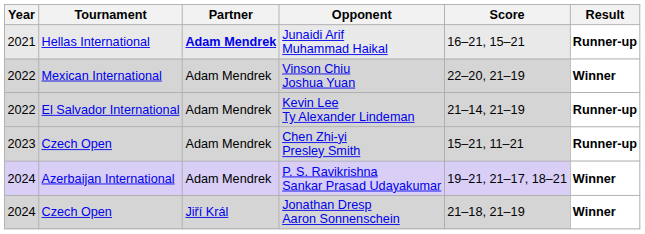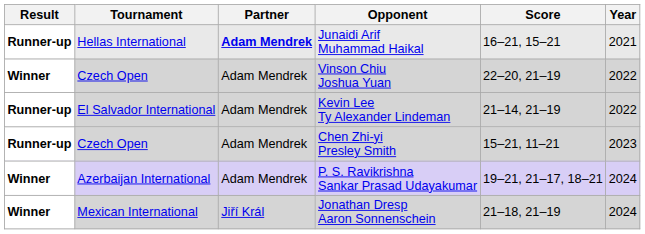 <table class="sortable wikitable" style="font-size: 90%;">
 <tr>
-<th>Year</th>
+<th>Result</th>
 <th>Tournament</th>
 <th>Partner</th>
 <th>Opponent</th>
 <th>Score</th>
-<th>Result</th>
+<th>Year</th>
 </tr>
 <tr style="background:#E9E9E9">
-<td align="center">2021</td>
+<td style="text-align:left; background:white"> <strong>Runner-up</strong></td>
 <td align="left"><a href='#'>Hellas International</a></td>
 <td align="left"><strong> <a href='#'>Adam Mendrek</a></strong></td>
 <td align="left"> <a href='#'>Junaidi Arif</a><br> <a href='#'>Muhammad Haikal</a></td>
 <td align="left">16–21, 15–21</td>
-<td style="text-align:left; background:white"> <strong>Runner-up</strong></td>
+<td align="center">2021</td>
 </tr>
 <tr style="background:#D5D5D5">
-<td align="center">2022</td>
-<td align="left"><a href='#'>Mexican International</a></td>
+<td style="text-align:left; background:white"> <strong>Winner</strong></td>
+<td align="left"><a href='#'>Czech Open</a></td>
 <td align="left"> Adam Mendrek</td>
 <td align="left"> <a href='#'>Vinson Chiu</a><br> <a href='#'>Joshua Yuan</a></td>
 <td align="left">22–20, 21–19</td>
-<td style="text-align:left; background:white"> <strong>Winner</strong></td>
+<td align="center">2022</td>
 </tr>
 <tr style="background:#D5D5D5">
-<td align="center">2022</td>
+<td style="text-align:left; background:white"> <strong>Runner-up</strong></td>
 <td align="left"><a href='#'>El Salvador International</a></td>
 <td align="left"> Adam Mendrek</td>
 <td align="left"> <a href='#'>Kevin Lee</a><br> <a href='#'>Ty Alexander Lindeman</a></td>
 <td align="left">21–14, 21–19</td>
-<td style="text-align:left; background:white"> <strong>Runner-up</strong></td>
+<td align="center">2022</td>
 </tr>
 <tr style="background:#D5D5D5">
-<td align="center">2023</td>
+<td style="text-align:left; background:white"> <strong>Runner-up</strong></td>
 <td align="left"><a href='#'>Czech Open</a></td>
 <td align="left"> Adam Mendrek</td>
 <td align="left"> <a href='#'>Chen Zhi-yi</a><br> <a href='#'>Presley Smith</a></td>
 <td align="left">15–21, 11–21</td>
-<td style="text-align:left; background:white"> <strong>Runner-up</strong></td>
+<td align="center">2023</td>
 </tr>
 <tr style="background:#D8CEF6">
-<td align="center">2024</td>
+<td style="text-align:left; background:white"> <strong>Winner</strong></td>
 <td align="left"><a href='#'>Azerbaijan International</a></td>
 <td align="left"> Adam Mendrek</td>
 <td align="left"> <a href='#'>P. S. Ravikrishna</a><br> <a href='#'>Sankar Prasad Udayakumar</a></td>
 <td align="left">19–21, 21–17, 18–21</td>
-<td style="text-align:left; background:white"> <strong>Winner</strong></td>
+<td align="center">2024</td>
 </tr>
 <tr style="background:#D5D5D5">
-<td align="center">2024</td>
-<td align="left"><a href='#'>Czech Open</a></td>
+<td style="text-align:left; background:white"> <strong>Winner</strong></td>
+<td align="left"><a href='#'>Mexican International</a></td>
 <td align="left"> <a href='#'>Jiří Král</a></td>
 <td align="left"> <a href='#'>Jonathan Dresp</a><br> <a href='#'>Aaron Sonnenschein</a></td>
 <td align="left">21–18, 21–19</td>
-<td style="text-align:left; background:white"> <strong>Winner</strong></td>
+<td align="center">2024</td>
 </tr>
 </table>
